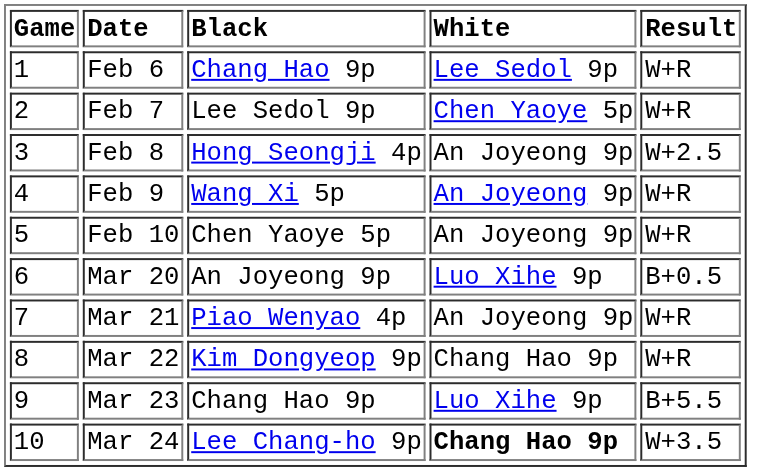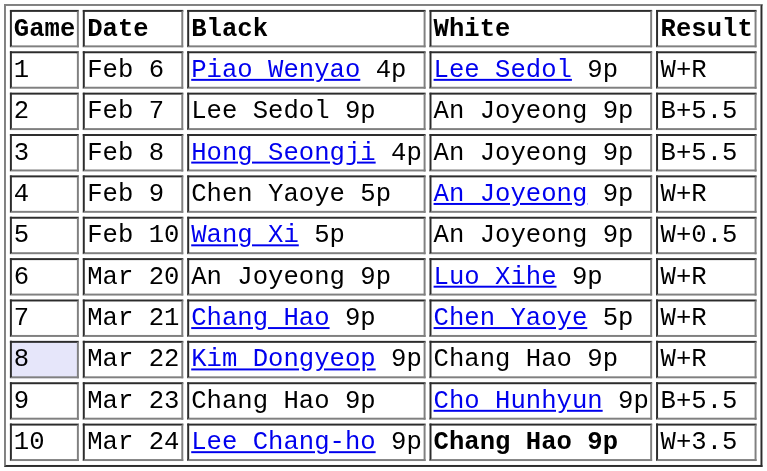 <table border=1>
 <tr>
 <td><strong>Game</strong></td>
 <td><strong>Date</strong></td>
 <td><strong>Black</strong></td>
 <td><strong>White</strong></td>
 <td><strong>Result</strong></td>
 </tr>
 <tr>
 <td>1</td>
 <td>Feb 6</td>
-<td><a href='#'>Chang Hao</a> 9p</td>
+<td><a href='#'>Piao Wenyao</a> 4p</td>
 <td><a href='#'>Lee Sedol</a> 9p</td>
 <td>W+R</td>
 </tr>
 <tr>
 <td>2</td>
 <td>Feb 7</td>
 <td>Lee Sedol 9p</td>
-<td><a href='#'>Chen Yaoye</a> 5p</td>
-<td>W+R</td>
+<td>An Joyeong 9p</td>
+<td>B+5.5</td>
 </tr>
 <tr>
 <td>3</td>
 <td>Feb 8</td>
 <td><a href='#'>Hong Seongji</a> 4p</td>
 <td>An Joyeong 9p</td>
-<td>W+2.5</td>
+<td>B+5.5</td>
 </tr>
 <tr>
 <td>4</td>
 <td>Feb 9</td>
-<td><a href='#'>Wang Xi</a> 5p</td>
+<td>Chen Yaoye 5p</td>
 <td><a href='#'>An Joyeong</a> 9p</td>
 <td>W+R</td>
 </tr>
 <tr>
 <td>5</td>
 <td>Feb 10</td>
-<td>Chen Yaoye 5p</td>
+<td><a href='#'>Wang Xi</a> 5p</td>
 <td>An Joyeong 9p</td>
-<td>W+R</td>
+<td>W+0.5</td>
 </tr>
 <tr>
 <td>6</td>
 <td>Mar 20</td>
 <td>An Joyeong 9p</td>
 <td><a href='#'>Luo Xihe</a> 9p</td>
-<td>B+0.5</td>
+<td>W+R</td>
 </tr>
 <tr>
 <td>7</td>
 <td>Mar 21</td>
-<td><a href='#'>Piao Wenyao</a> 4p</td>
-<td>An Joyeong 9p</td>
+<td><a href='#'>Chang Hao</a> 9p</td>
+<td><a href='#'>Chen Yaoye</a> 5p</td>
 <td>W+R</td>
 </tr>
 <tr>
-<td>8</td>
+<td style="background: lavender;">8</td>
 <td>Mar 22</td>
 <td><a href='#'>Kim Dongyeop</a> 9p</td>
 <td>Chang Hao 9p</td>
 <td>W+R</td>
 </tr>
 <tr>
 <td>9</td>
 <td>Mar 23</td>
 <td>Chang Hao 9p</td>
-<td><a href='#'>Luo Xihe</a> 9p</td>
+<td><a href='#'>Cho Hunhyun</a> 9p</td>
 <td>B+5.5</td>
 </tr>
 <tr>
 <td>10</td>
 <td>Mar 24</td>
 <td><a href='#'>Lee Chang-ho</a> 9p</td>
 <td><strong>Chang Hao 9p</strong></td>
 <td>W+3.5</td>
 </tr>
 </table>
